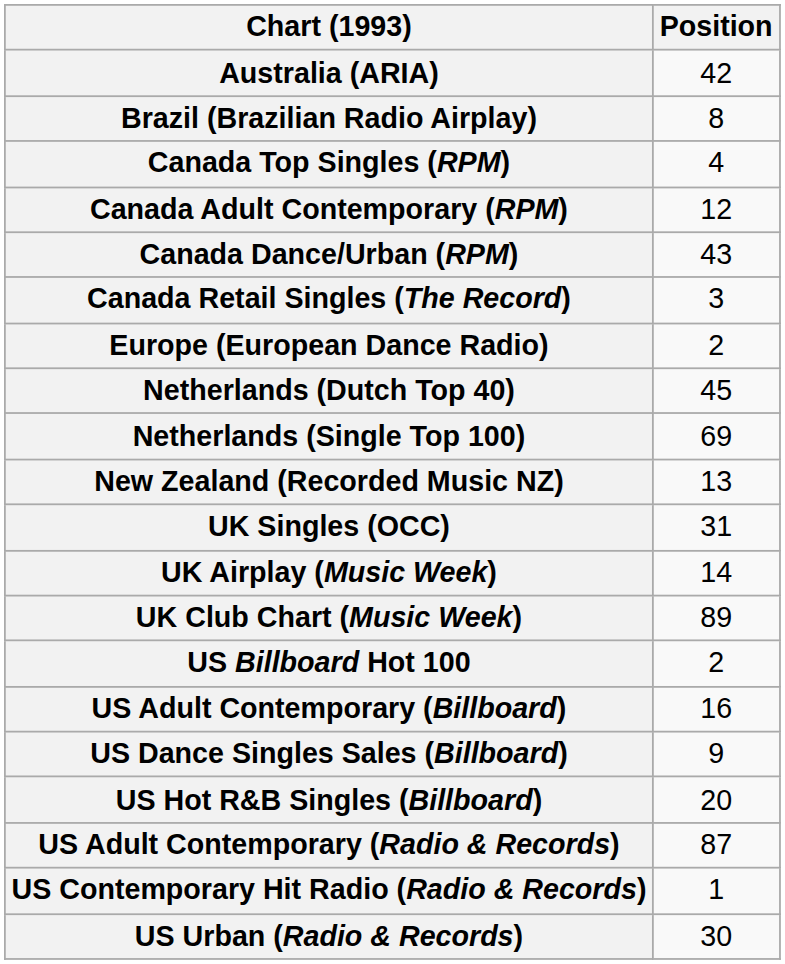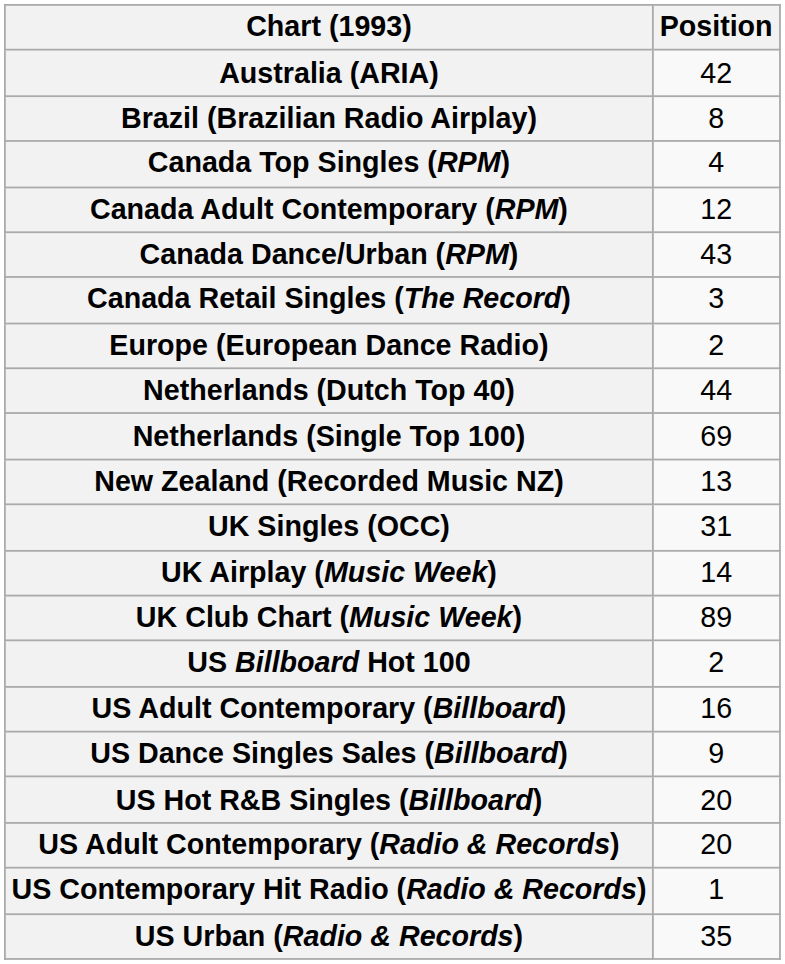 <table class="wikitable sortable plainrowheaders" style="text-align:center">
 <tr>
 <th>Chart (1993)</th>
 <th>Position</th>
 </tr>
 <tr>
 <th scope="row">Australia (ARIA)</th>
 <td align="center">42</td>
 </tr>
 <tr>
 <th scope="row">Brazil (Brazilian Radio Airplay)</th>
 <td>8</td>
 </tr>
 <tr>
 <th scope="row">Canada Top Singles (<em>RPM</em>)</th>
 <td align="center">4</td>
 </tr>
 <tr>
 <th scope="row">Canada Adult Contemporary (<em>RPM</em>)</th>
 <td align="center">12</td>
 </tr>
 <tr>
 <th scope="row">Canada Dance/Urban (<em>RPM</em>)</th>
 <td align="center">43</td>
 </tr>
 <tr>
 <th scope="row">Canada Retail Singles (<em>The Record</em>)</th>
 <td align="center">3</td>
 </tr>
 <tr>
 <th scope="row">Europe (European Dance Radio)</th>
 <td align="center">2</td>
 </tr>
 <tr>
 <th scope="row">Netherlands (Dutch Top 40)</th>
-<td align="center">45</td>
+<td align="center">44</td>
 </tr>
 <tr>
 <th scope="row">Netherlands (Single Top 100)</th>
 <td align="center">69</td>
 </tr>
 <tr>
 <th scope="row">New Zealand (Recorded Music NZ)</th>
 <td align="center">13</td>
 </tr>
 <tr>
 <th scope="row">UK Singles (OCC)</th>
 <td align="center">31</td>
 </tr>
 <tr>
 <th scope="row">UK Airplay (<em>Music Week</em>)</th>
 <td align="center">14</td>
 </tr>
 <tr>
 <th scope="row">UK Club Chart (<em>Music Week</em>)</th>
 <td align="center">89</td>
 </tr>
 <tr>
 <th scope="row">US <em>Billboard</em> Hot 100</th>
 <td align="center">2</td>
 </tr>
 <tr>
 <th scope="row">US Adult Contemporary (<em>Billboard</em>)</th>
 <td align="center">16</td>
 </tr>
 <tr>
 <th scope="row">US Dance Singles Sales (<em>Billboard</em>)</th>
 <td align="center">9</td>
 </tr>
 <tr>
 <th scope="row">US Hot R&B Singles (<em>Billboard</em>)</th>
 <td align="center">20</td>
 </tr>
 <tr>
 <th scope="row">US Adult Contemporary (<em>Radio & Records</em>)</th>
-<td align="center">87</td>
+<td align="center">20</td>
 </tr>
 <tr>
 <th scope="row">US Contemporary Hit Radio (<em>Radio & Records</em>)</th>
 <td align="center">1</td>
 </tr>
 <tr>
 <th scope="row">US Urban (<em>Radio & Records</em>)</th>
-<td align="center">30</td>
+<td align="center">35</td>
 </tr>
 </table>
